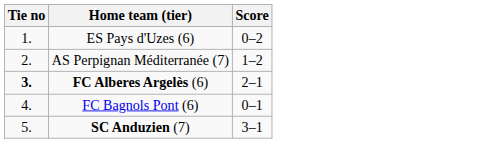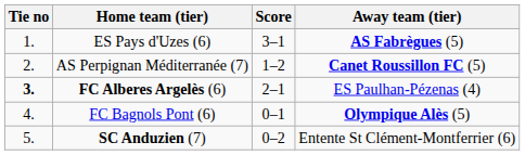 <table class="wikitable" style="text-align: center">
 <tr>
 <th>Tie no</th>
 <th>Home team (tier)</th>
 <th>Score</th>
+<th>Away team (tier)</th>
 </tr>
 <tr>
 <td>1.</td>
 <td>ES Pays d'Uzes (6)</td>
-<td>0–2</td>
+<td>3–1</td>
+<td><strong><a href='#'>AS Fabrègues</a></strong> (5)</td>
 </tr>
 <tr>
 <td>2.</td>
 <td>AS Perpignan Méditerranée (7)</td>
 <td>1–2</td>
+<td><strong><a href='#'>Canet Roussillon FC</a></strong> (5)</td>
 </tr>
 <tr>
 <td><strong>3.</strong></td>
 <td><strong>FC Alberes Argelès</strong> (6)</td>
 <td>2–1</td>
+<td><a href='#'>ES Paulhan-Pézenas</a> (4)</td>
 </tr>
 <tr>
 <td>4.</td>
 <td><a href='#'>FC Bagnols Pont</a> (6)</td>
 <td>0–1</td>
+<td><strong><a href='#'>Olympique Alès</a></strong> (5)</td>
 </tr>
 <tr>
 <td>5.</td>
 <td><strong>SC Anduzien</strong> (7)</td>
-<td>3–1</td>
+<td>0–2</td>
+<td>Entente St Clément-Montferrier (6)</td>
 </tr>
 </table>
